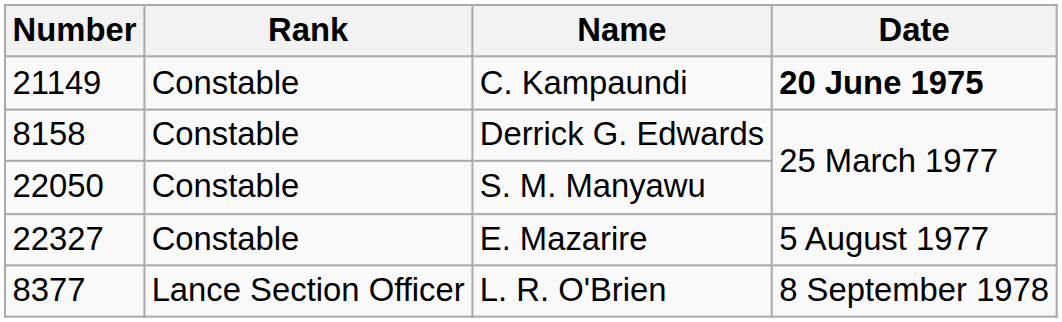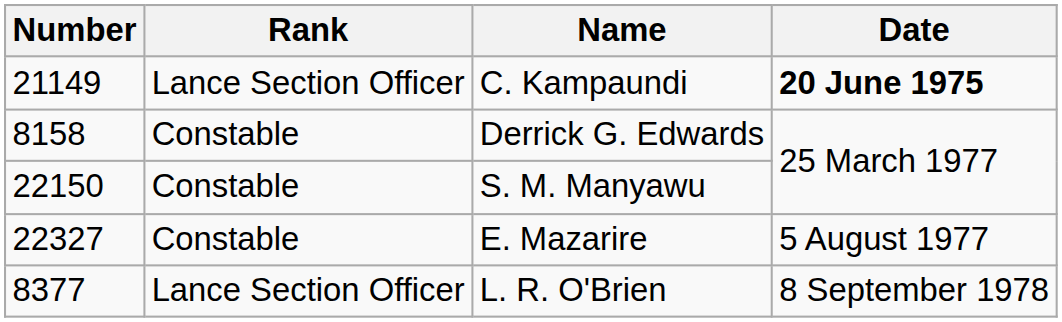 <table class="wikitable"width=>
 <tr>
 <th style=>Number</th>
 <th style=>Rank</th>
 <th style=>Name</th>
 <th style=>Date</th>
 </tr>
 <tr>
 <td>21149</td>
-<td>Constable</td>
+<td>Lance Section Officer</td>
 <td>C. Kampaundi</td>
 <td><strong>20 June 1975</strong></td>
 </tr>
 <tr>
 <td>8158</td>
 <td>Constable</td>
 <td>Derrick G. Edwards</td>
 <td rowspan=2>25 March 1977</td>
 </tr>
 <tr>
-<td>22050</td>
+<td>22150</td>
 <td>Constable</td>
 <td>S. M. Manyawu</td>
 </tr>
 <tr>
 <td>22327</td>
 <td>Constable</td>
 <td>E. Mazarire</td>
 <td>5 August 1977</td>
 </tr>
 <tr>
 <td>8377</td>
 <td>Lance Section Officer</td>
 <td>L. R. O'Brien</td>
 <td>8 September 1978</td>
 </tr>
 </table>
